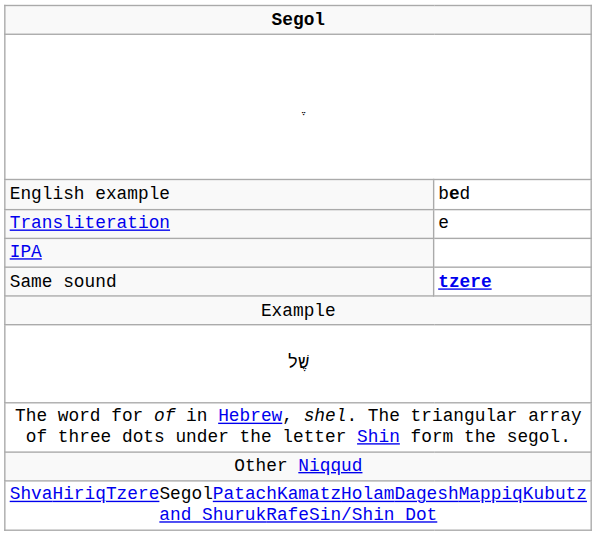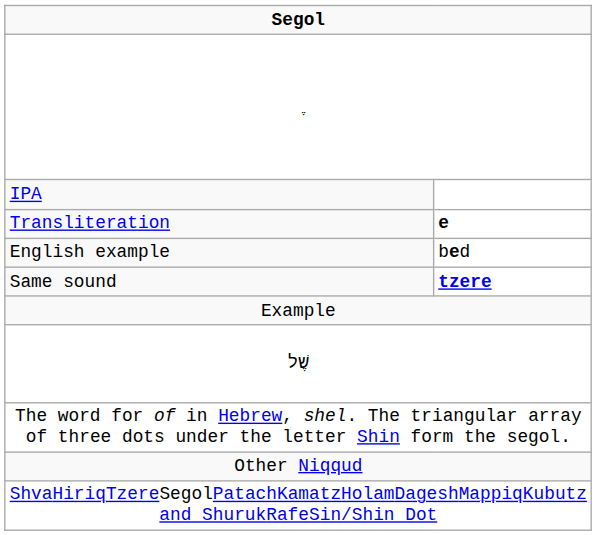 <table align="right" class="wikitable">
 <tr>
 <td colspan="2" style="text-align:center;"><strong>Segol</strong></td>
 </tr>
 <tr>
 <td colspan="2" align="center" style="background:white;height:100px"><span>ֶ</span></td>
 </tr>
 <tr>
-<td>English example</td>
-<td style="background:white">b<strong>e</strong>d</td>
+<td><a href='#'>IPA</a></td>
+<td style="background:white"></td>
 </tr>
 <tr>
 <td><a href='#'>Transliteration</a></td>
-<td style="background:white">e</td>
+<td style="background:white"><strong>e</strong></td>
 </tr>
 <tr>
-<td><a href='#'>IPA</a></td>
-<td style="background:white"></td>
+<td>English example</td>
+<td style="background:white">b<strong>e</strong>d</td>
 </tr>
 <tr>
 <td>Same sound</td>
 <td style="background:white"><strong><a href='#'>tzere</a></strong></td>
 </tr>
 <tr>
 <td colspan="2" style="text-align:center;">Example</td>
 </tr>
 <tr>
 <td colspan="2" align="center" style="background:white;height:50px;line-height:3.25em"><span>שֶׁל</span></td>
 </tr>
 <tr>
 <td colspan="2" style="width:250px;background:white;text-align:center;">The word for <em>of</em> in <a href='#'>Hebrew</a>, <em>shel</em>. The triangular array of three dots under the letter <a href='#'>Shin</a> form the segol.</td>
 </tr>
 <tr>
 <td colspan="2" style="text-align:center;">Other <a href='#'>Niqqud</a></td>
 </tr>
 <tr>
 <td colspan="2" style="width:250px;background:white;text-align:center;"><a href='#'>Shva</a><a href='#'>Hiriq</a><a href='#'>Tzere</a>Segol<a href='#'>Patach</a><a href='#'>Kamatz</a><a href='#'>Holam</a><a href='#'>Dagesh</a><a href='#'>Mappiq</a><a href='#'>Kubutz and Shuruk</a><a href='#'>Rafe</a><a href='#'>Sin/Shin Dot</a></td>
 </tr>
 </table>
